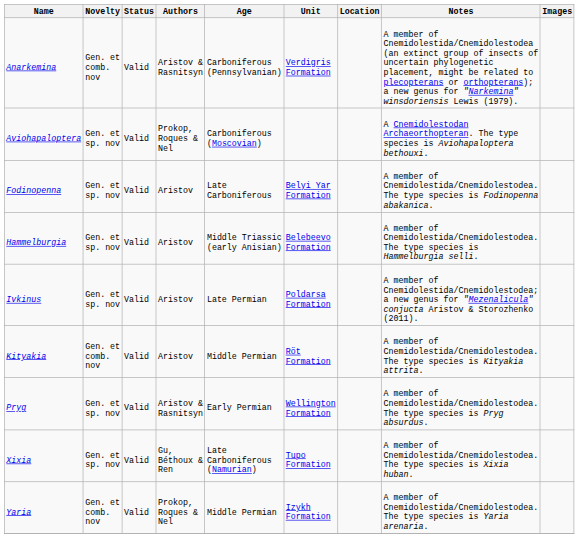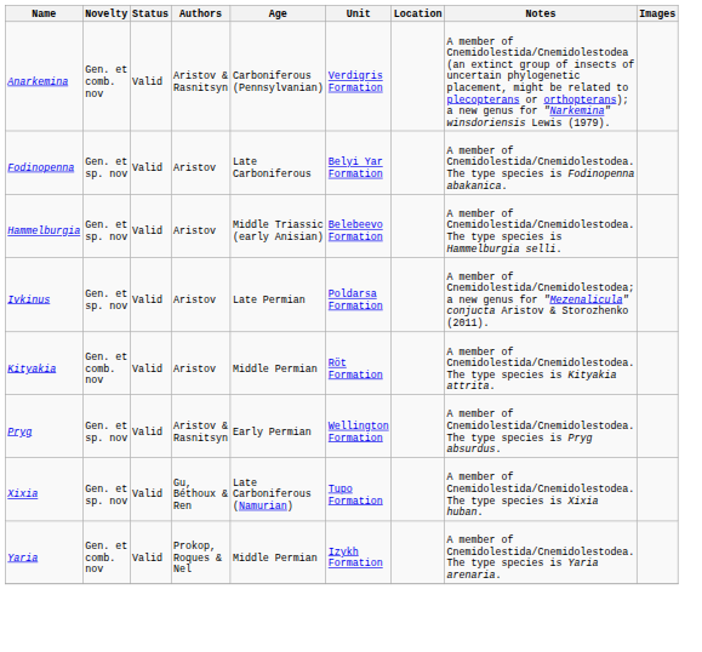 <table class="wikitable sortable" align="center" width="100%">
 <tr>
 <th>Name</th>
 <th>Novelty</th>
 <th>Status</th>
 <th>Authors</th>
 <th>Age</th>
 <th>Unit</th>
 <th>Location</th>
 <th>Notes</th>
 <th>Images</th>
 </tr>
 <tr>
 <td><br><em><a href='#'>Anarkemina</a></em></td>
 <td><br>Gen. et comb. nov</td>
 <td><br>Valid</td>
 <td><br>Aristov & Rasnitsyn</td>
 <td><br>Carboniferous (Pennsylvanian)</td>
 <td><br><a href='#'>Verdigris Formation</a></td>
 <td><br></td>
 <td><br>A member of Cnemidolestida/Cnemidolestodea (an extinct group of insects of uncertain phylogenetic placement, might be related to <a href='#'>plecopterans</a> or <a href='#'>orthopterans</a>); a new genus for <em>"<a href='#'>Narkemina</a>" winsdoriensis</em> Lewis (1979).</td>
-<td></td>
-</tr>
-<tr>
-<td><br><em><a href='#'>Aviohapaloptera</a></em></td>
-<td><br>Gen. et sp. nov</td>
-<td><br>Valid</td>
-<td><br>Prokop, Roques & Nel</td>
-<td><br>Carboniferous (<a href='#'>Moscovian</a>)</td>
-<td></td>
-<td><br></td>
-<td><br>A <a href='#'>Cnemidolestodan</a> <a href='#'>Archaeorthopteran</a>. The type species is <em>Aviohapaloptera bethouxi</em>.</td>
 <td></td>
 </tr>
 <tr>
 <td><br><em><a href='#'>Fodinopenna</a></em></td>
 <td><br>Gen. et sp. nov</td>
 <td><br>Valid</td>
 <td><br>Aristov</td>
 <td><br>Late Carboniferous</td>
 <td><br><a href='#'>Belyi Yar Formation</a></td>
 <td><br></td>
 <td><br>A member of Cnemidolestida/Cnemidolestodea. The type species is <em>Fodinopenna abakanica</em>.</td>
 <td></td>
 </tr>
 <tr>
 <td><br><em><a href='#'>Hammelburgia</a></em></td>
 <td><br>Gen. et sp. nov</td>
 <td><br>Valid</td>
 <td><br>Aristov</td>
 <td><br>Middle Triassic (early Anisian)</td>
 <td><br><a href='#'>Belebeevo Formation</a></td>
 <td><br></td>
 <td><br>A member of Cnemidolestida/Cnemidolestodea. The type species is <em>Hammelburgia selli</em>.</td>
 <td></td>
 </tr>
 <tr>
 <td><br><em><a href='#'>Ivkinus</a></em></td>
 <td><br>Gen. et sp. nov</td>
 <td><br>Valid</td>
 <td><br>Aristov</td>
 <td><br>Late Permian</td>
 <td><br><a href='#'>Poldarsa Formation</a></td>
 <td><br></td>
 <td><br>A member of Cnemidolestida/Cnemidolestodea; a new genus for <em>"<a href='#'>Mezenalicula</a>" conjucta</em> Aristov & Storozhenko (2011).</td>
 <td></td>
 </tr>
 <tr>
 <td><br><em><a href='#'>Kityakia</a></em></td>
 <td><br>Gen. et comb. nov</td>
 <td><br>Valid</td>
 <td><br>Aristov</td>
 <td><br>Middle Permian</td>
 <td><br><a href='#'>Röt Formation</a></td>
 <td><br></td>
 <td><br>A member of Cnemidolestida/Cnemidolestodea. The type species is <em>Kityakia attrita</em>.</td>
 <td></td>
 </tr>
 <tr>
 <td><br><em><a href='#'>Pryg</a></em></td>
 <td><br>Gen. et sp. nov</td>
 <td><br>Valid</td>
 <td><br>Aristov & Rasnitsyn</td>
 <td><br>Early Permian</td>
 <td><br><a href='#'>Wellington Formation</a></td>
 <td><br></td>
 <td><br>A member of Cnemidolestida/Cnemidolestodea. The type species is <em>Pryg absurdus</em>.</td>
 <td></td>
 </tr>
 <tr>
 <td><br><em><a href='#'>Xixia</a></em></td>
 <td><br>Gen. et sp. nov</td>
 <td><br>Valid</td>
 <td><br>Gu, Béthoux & Ren</td>
 <td><br>Late Carboniferous (<a href='#'>Namurian</a>)</td>
 <td><br><a href='#'>Tupo Formation</a></td>
 <td><br></td>
 <td><br>A member of Cnemidolestida/Cnemidolestodea. The type species is <em>Xixia huban</em>.</td>
 <td></td>
 </tr>
 <tr>
 <td><br><em><a href='#'>Yaria</a></em></td>
 <td><br>Gen. et comb. nov</td>
 <td><br>Valid</td>
 <td><br>Prokop, Roques & Nel</td>
 <td><br>Middle Permian</td>
 <td><br><a href='#'>Izykh Formation</a></td>
 <td><br></td>
 <td><br>A member of Cnemidolestida/Cnemidolestodea. The type species is <em>Yaria arenaria</em>.</td>
 <td></td>
 </tr>
 <tr>
 </tr>
 </table>
